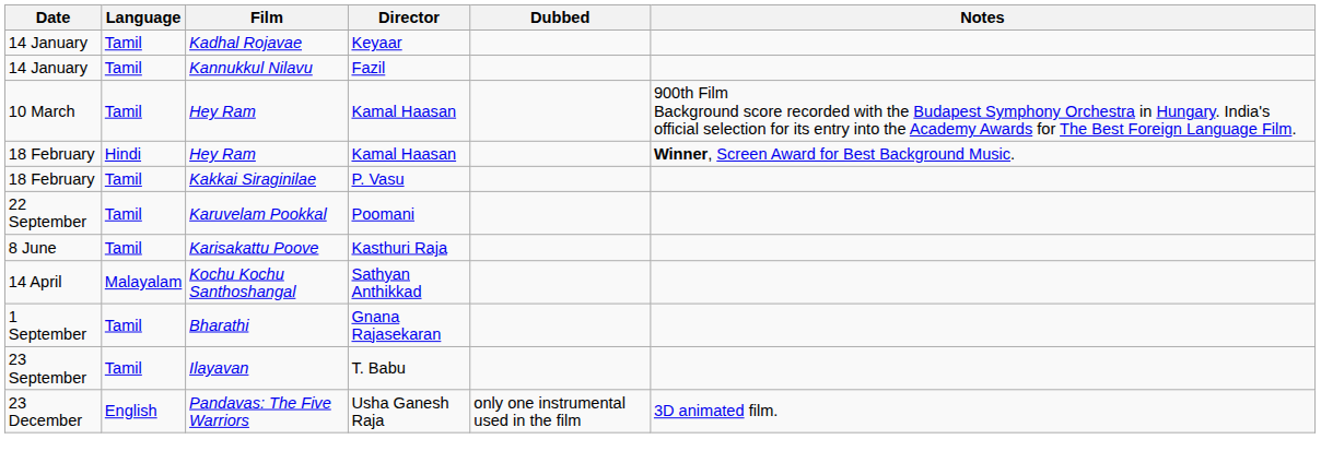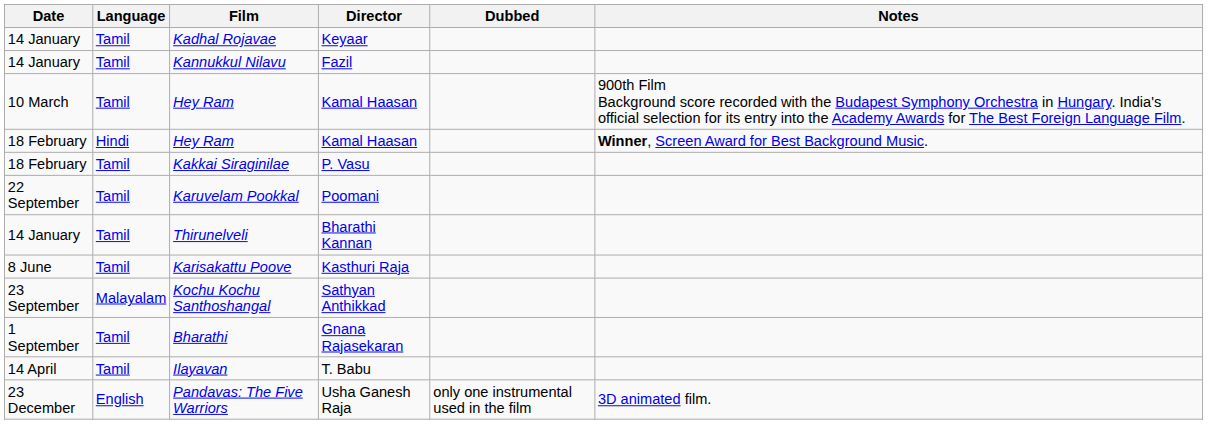 <table class="wikitable sortable" style="font-size:95%;">
 <tr>
 <th>Date</th>
 <th>Language</th>
 <th>Film</th>
 <th>Director</th>
 <th>Dubbed</th>
 <th>Notes</th>
 </tr>
 <tr>
 <td>14 January</td>
 <td><a href='#'>Tamil</a></td>
 <td><em><a href='#'>Kadhal Rojavae</a></em></td>
 <td><a href='#'>Keyaar</a></td>
 <td></td>
 <td></td>
 </tr>
 <tr>
 <td>14 January</td>
 <td><a href='#'>Tamil</a></td>
 <td><em><a href='#'>Kannukkul Nilavu</a></em></td>
 <td><a href='#'>Fazil</a></td>
 <td></td>
 <td></td>
 </tr>
 <tr>
 <td>10 March</td>
 <td><a href='#'>Tamil</a></td>
 <td><em><a href='#'>Hey Ram</a></em></td>
 <td><a href='#'>Kamal Haasan</a></td>
 <td></td>
 <td>900th Film<br>Background score recorded with the <a href='#'>Budapest Symphony Orchestra</a> in <a href='#'>Hungary</a>. India's official selection for its entry into the <a href='#'>Academy Awards</a> for <a href='#'>The Best Foreign Language Film</a>.</td>
 </tr>
 <tr>
 <td>18 February</td>
 <td><a href='#'>Hindi</a></td>
 <td><em><a href='#'>Hey Ram</a></em></td>
 <td><a href='#'>Kamal Haasan</a></td>
 <td></td>
 <td><strong> Winner</strong>, <a href='#'>Screen Award for Best Background Music</a>.</td>
 </tr>
 <tr>
 <td>18 February</td>
 <td><a href='#'>Tamil</a></td>
 <td><em><a href='#'>Kakkai Siraginilae</a></em></td>
 <td><a href='#'>P. Vasu</a></td>
 <td></td>
 <td></td>
 </tr>
 <tr>
 <td>22 September</td>
 <td><a href='#'>Tamil</a></td>
 <td><em><a href='#'>Karuvelam Pookkal</a></em></td>
 <td><a href='#'>Poomani</a></td>
 <td></td>
 <td></td>
 </tr>
 <tr>
+<td>14 January</td>
+<td><a href='#'>Tamil</a></td>
+<td><em><a href='#'>Thirunelveli</a></em></td>
+<td><a href='#'>Bharathi Kannan</a></td>
+<td></td>
+<td></td>
+</tr>
+<tr>
 <td>8 June</td>
 <td><a href='#'>Tamil</a></td>
 <td><em><a href='#'>Karisakattu Poove</a></em></td>
 <td><a href='#'>Kasthuri Raja</a></td>
 <td></td>
 <td></td>
 </tr>
 <tr>
-<td>14 April</td>
+<td>23 September</td>
 <td><a href='#'>Malayalam</a></td>
 <td><em><a href='#'>Kochu Kochu Santhoshangal</a></em></td>
 <td><a href='#'>Sathyan Anthikkad</a></td>
 <td></td>
 <td></td>
 </tr>
 <tr>
 <td>1 September</td>
 <td><a href='#'>Tamil</a></td>
 <td><em><a href='#'>Bharathi</a></em></td>
 <td><a href='#'>Gnana Rajasekaran</a></td>
 <td></td>
 <td></td>
 </tr>
 <tr>
-<td>23 September</td>
+<td>14 April</td>
 <td><a href='#'>Tamil</a></td>
 <td><em><a href='#'>Ilayavan</a></em></td>
 <td>T. Babu</td>
 <td></td>
 <td></td>
 </tr>
 <tr>
 <td>23 December</td>
 <td><a href='#'>English</a></td>
 <td><em><a href='#'>Pandavas: The Five Warriors</a></em></td>
 <td>Usha Ganesh Raja</td>
 <td>only one instrumental used in the film</td>
 <td><a href='#'>3D animated</a> film.</td>
 </tr>
 </table>
